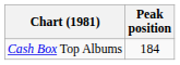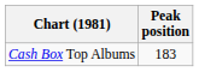 <table class="wikitable" style="text-align:center">
 <tr>
 <th>Chart (1981)</th>
 <th>Peak<br>position</th>
 </tr>
 <tr>
 <td align="left"><em><a href='#'>Cash Box</a></em> Top Albums</td>
-<td>184</td>
+<td>183</td>
 </tr>
 </table>
